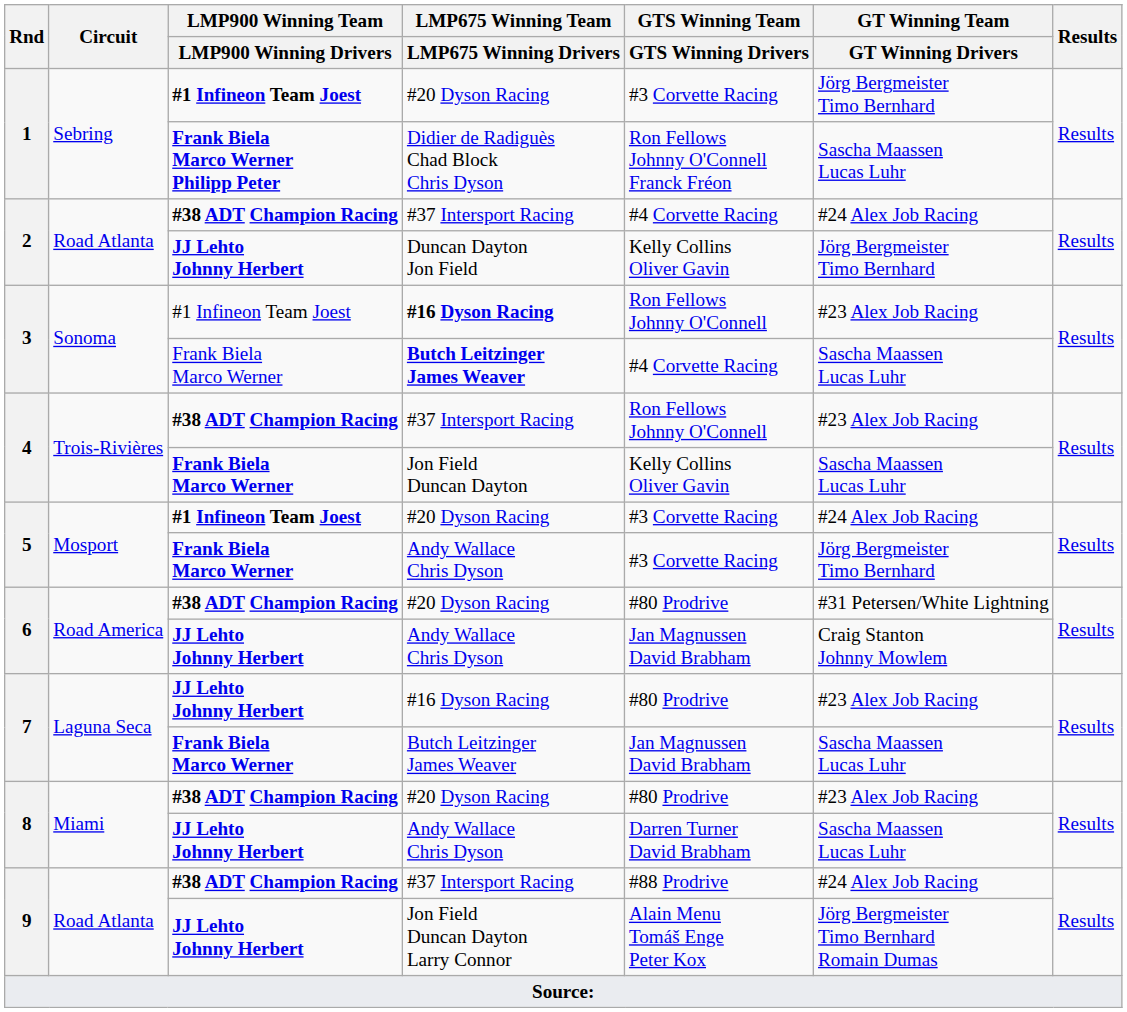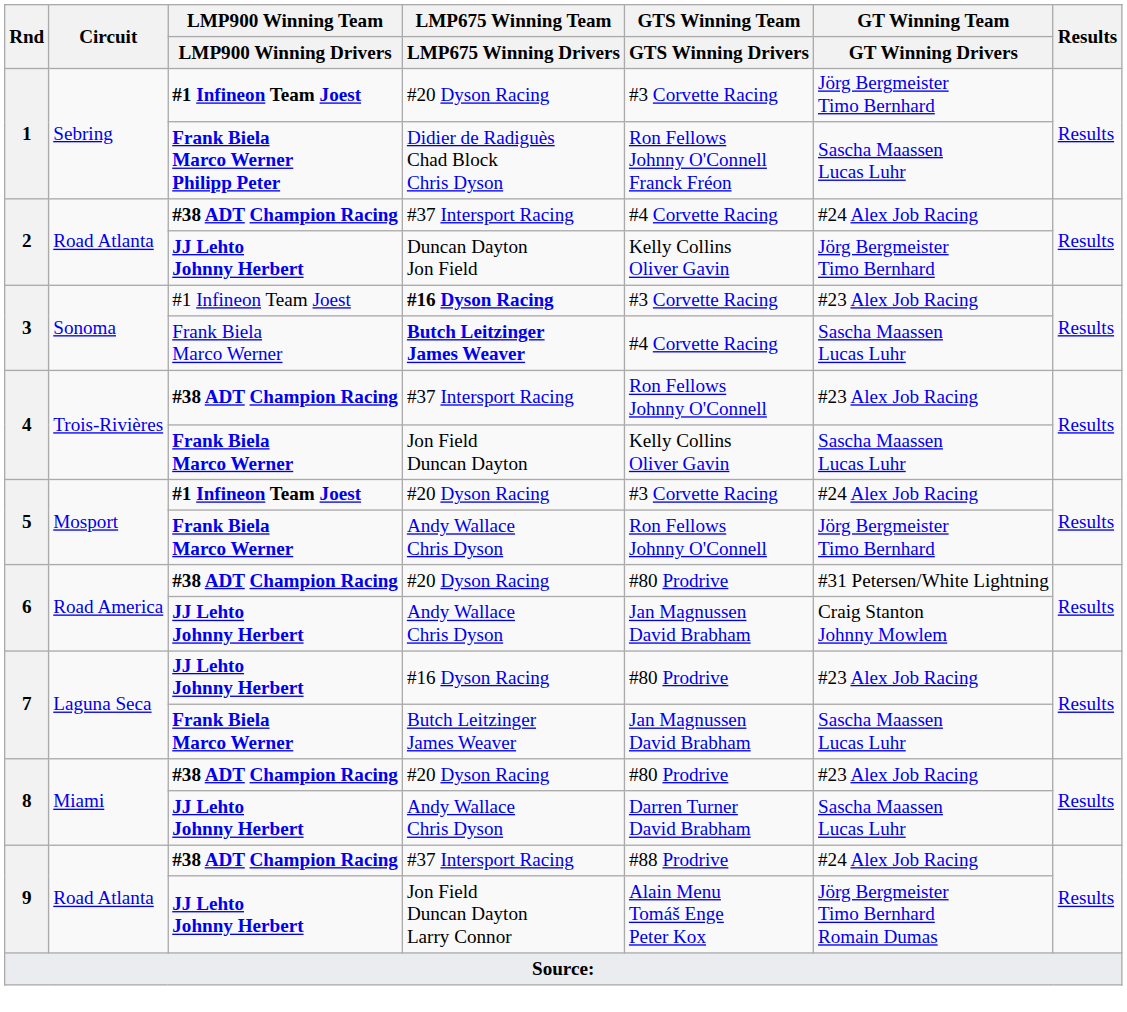 <table class="wikitable" style="font-size: 90%;">
 <tr>
 <th rowspan=2>Rnd</th>
 <th rowspan=2>Circuit</th>
 <th>LMP900 Winning Team</th>
 <th>LMP675 Winning Team</th>
 <th>GTS Winning Team</th>
 <th>GT Winning Team</th>
 <th rowspan=2>Results</th>
 </tr>
 <tr>
 <th>LMP900 Winning Drivers</th>
 <th>LMP675 Winning Drivers</th>
 <th>GTS Winning Drivers</th>
 <th>GT Winning Drivers</th>
 </tr>
 <tr>
 <th rowspan=2>1</th>
 <td rowspan=2><a href='#'>Sebring</a></td>
 <td><strong> #1 <a href='#'>Infineon</a> Team <a href='#'>Joest</a></strong></td>
 <td> #20 <a href='#'>Dyson Racing</a></td>
 <td> #3 <a href='#'>Corvette Racing</a></td>
 <td> <a href='#'>Jörg Bergmeister</a><br> <a href='#'>Timo Bernhard</a></td>
 <td rowspan=2><a href='#'>Results</a></td>
 </tr>
 <tr>
 <td><strong> <a href='#'>Frank Biela</a><br> <a href='#'>Marco Werner</a><br> <a href='#'>Philipp Peter</a></strong></td>
 <td> <a href='#'>Didier de Radiguès</a><br> Chad Block<br> <a href='#'>Chris Dyson</a></td>
 <td> <a href='#'>Ron Fellows</a><br> <a href='#'>Johnny O'Connell</a><br> <a href='#'>Franck Fréon</a></td>
 <td> <a href='#'>Sascha Maassen</a><br> <a href='#'>Lucas Luhr</a></td>
 </tr>
 <tr>
 <th rowspan=2>2</th>
 <td rowspan=2><a href='#'>Road Atlanta</a></td>
 <td><strong> #38 <a href='#'>ADT</a> <a href='#'>Champion Racing</a></strong></td>
 <td> #37 <a href='#'>Intersport Racing</a></td>
 <td> #4 <a href='#'>Corvette Racing</a></td>
 <td> #24 <a href='#'>Alex Job Racing</a></td>
 <td rowspan=2><a href='#'>Results</a></td>
 </tr>
 <tr>
 <td><strong> <a href='#'>JJ Lehto</a><br> <a href='#'>Johnny Herbert</a></strong></td>
 <td> Duncan Dayton<br> Jon Field</td>
 <td> Kelly Collins<br> <a href='#'>Oliver Gavin</a></td>
 <td> <a href='#'>Jörg Bergmeister</a><br> <a href='#'>Timo Bernhard</a></td>
 </tr>
 <tr>
 <th rowspan=2>3</th>
 <td rowspan=2><a href='#'>Sonoma</a></td>
 <td> #1 <a href='#'>Infineon</a> Team <a href='#'>Joest</a></td>
 <td><strong> #16 <a href='#'>Dyson Racing</a></strong></td>
-<td> <a href='#'>Ron Fellows</a><br> <a href='#'>Johnny O'Connell</a></td>
+<td> #3 <a href='#'>Corvette Racing</a></td>
 <td> #23 <a href='#'>Alex Job Racing</a></td>
 <td rowspan=2><a href='#'>Results</a></td>
 </tr>
 <tr>
 <td> <a href='#'>Frank Biela</a><br> <a href='#'>Marco Werner</a></td>
 <td><strong> <a href='#'>Butch Leitzinger</a><br> <a href='#'>James Weaver</a></strong></td>
 <td> #4 <a href='#'>Corvette Racing</a></td>
 <td> <a href='#'>Sascha Maassen</a><br> <a href='#'>Lucas Luhr</a></td>
 </tr>
 <tr>
 <th rowspan=2>4</th>
 <td rowspan=2><a href='#'>Trois-Rivières</a></td>
 <td><strong> #38 <a href='#'>ADT</a> <a href='#'>Champion Racing</a></strong></td>
 <td> #37 <a href='#'>Intersport Racing</a></td>
 <td> <a href='#'>Ron Fellows</a><br> <a href='#'>Johnny O'Connell</a></td>
 <td> #23 <a href='#'>Alex Job Racing</a></td>
 <td rowspan=2><a href='#'>Results</a></td>
 </tr>
 <tr>
 <td><strong> <a href='#'>Frank Biela</a><br> <a href='#'>Marco Werner</a></strong></td>
 <td> Jon Field<br> Duncan Dayton</td>
 <td> Kelly Collins<br> <a href='#'>Oliver Gavin</a></td>
 <td> <a href='#'>Sascha Maassen</a><br> <a href='#'>Lucas Luhr</a></td>
 </tr>
 <tr>
 <th rowspan=2>5</th>
 <td rowspan=2><a href='#'>Mosport</a></td>
 <td><strong> #1 <a href='#'>Infineon</a> Team <a href='#'>Joest</a></strong></td>
 <td> #20 <a href='#'>Dyson Racing</a></td>
 <td> #3 <a href='#'>Corvette Racing</a></td>
 <td> #24 <a href='#'>Alex Job Racing</a></td>
 <td rowspan=2><a href='#'>Results</a></td>
 </tr>
 <tr>
 <td><strong> <a href='#'>Frank Biela</a><br> <a href='#'>Marco Werner</a></strong></td>
 <td> <a href='#'>Andy Wallace</a><br> <a href='#'>Chris Dyson</a></td>
-<td> #3 <a href='#'>Corvette Racing</a></td>
+<td> <a href='#'>Ron Fellows</a><br> <a href='#'>Johnny O'Connell</a></td>
 <td> <a href='#'>Jörg Bergmeister</a><br> <a href='#'>Timo Bernhard</a></td>
 </tr>
 <tr>
 <th rowspan=2>6</th>
 <td rowspan=2><a href='#'>Road America</a></td>
 <td><strong> #38 <a href='#'>ADT</a> <a href='#'>Champion Racing</a></strong></td>
 <td> #20 <a href='#'>Dyson Racing</a></td>
 <td> #80 <a href='#'>Prodrive</a></td>
 <td> #31 Petersen/White Lightning</td>
 <td rowspan=2><a href='#'>Results</a></td>
 </tr>
 <tr>
 <td><strong> <a href='#'>JJ Lehto</a><br> <a href='#'>Johnny Herbert</a></strong></td>
 <td> <a href='#'>Andy Wallace</a><br> <a href='#'>Chris Dyson</a></td>
 <td> <a href='#'>Jan Magnussen</a><br> <a href='#'>David Brabham</a></td>
 <td> Craig Stanton<br> <a href='#'>Johnny Mowlem</a></td>
 </tr>
 <tr>
 <th rowspan=2>7</th>
 <td rowspan=2><a href='#'>Laguna Seca</a></td>
 <td><strong> <a href='#'>JJ Lehto</a><br> <a href='#'>Johnny Herbert</a></strong></td>
 <td> #16 <a href='#'>Dyson Racing</a></td>
 <td> #80 <a href='#'>Prodrive</a></td>
 <td> #23 <a href='#'>Alex Job Racing</a></td>
 <td rowspan=2><a href='#'>Results</a></td>
 </tr>
 <tr>
 <td><strong> <a href='#'>Frank Biela</a><br> <a href='#'>Marco Werner</a></strong></td>
 <td> <a href='#'>Butch Leitzinger</a><br> <a href='#'>James Weaver</a></td>
 <td> <a href='#'>Jan Magnussen</a><br> <a href='#'>David Brabham</a></td>
 <td> <a href='#'>Sascha Maassen</a><br> <a href='#'>Lucas Luhr</a></td>
 </tr>
 <tr>
 <th rowspan=2>8</th>
 <td rowspan=2><a href='#'>Miami</a></td>
 <td><strong> #38 <a href='#'>ADT</a> <a href='#'>Champion Racing</a></strong></td>
 <td> #20 <a href='#'>Dyson Racing</a></td>
 <td> #80 <a href='#'>Prodrive</a></td>
 <td> #23 <a href='#'>Alex Job Racing</a></td>
 <td rowspan=2><a href='#'>Results</a></td>
 </tr>
 <tr>
 <td><strong> <a href='#'>JJ Lehto</a><br> <a href='#'>Johnny Herbert</a></strong></td>
 <td> <a href='#'>Andy Wallace</a><br> <a href='#'>Chris Dyson</a></td>
 <td> <a href='#'>Darren Turner</a><br> <a href='#'>David Brabham</a></td>
 <td> <a href='#'>Sascha Maassen</a><br> <a href='#'>Lucas Luhr</a></td>
 </tr>
 <tr>
 <th rowspan=2>9</th>
 <td rowspan=2><a href='#'>Road Atlanta</a></td>
 <td><strong> #38 <a href='#'>ADT</a> <a href='#'>Champion Racing</a></strong></td>
 <td> #37 <a href='#'>Intersport Racing</a></td>
 <td> #88 <a href='#'>Prodrive</a></td>
 <td> #24 <a href='#'>Alex Job Racing</a></td>
 <td rowspan=2><a href='#'>Results</a></td>
 </tr>
 <tr>
 <td><strong> <a href='#'>JJ Lehto</a><br> <a href='#'>Johnny Herbert</a></strong></td>
 <td> Jon Field<br> Duncan Dayton<br> Larry Connor</td>
 <td> <a href='#'>Alain Menu</a><br> <a href='#'>Tomáš Enge</a><br> <a href='#'>Peter Kox</a></td>
 <td> <a href='#'>Jörg Bergmeister</a><br> <a href='#'>Timo Bernhard</a><br> <a href='#'>Romain Dumas</a></td>
 </tr>
 <tr class="sortbottom">
 <td colspan="7" style="background-color:#EAECF0;text-align:center"><strong>Source:</strong></td>
 </tr>
 </table>
